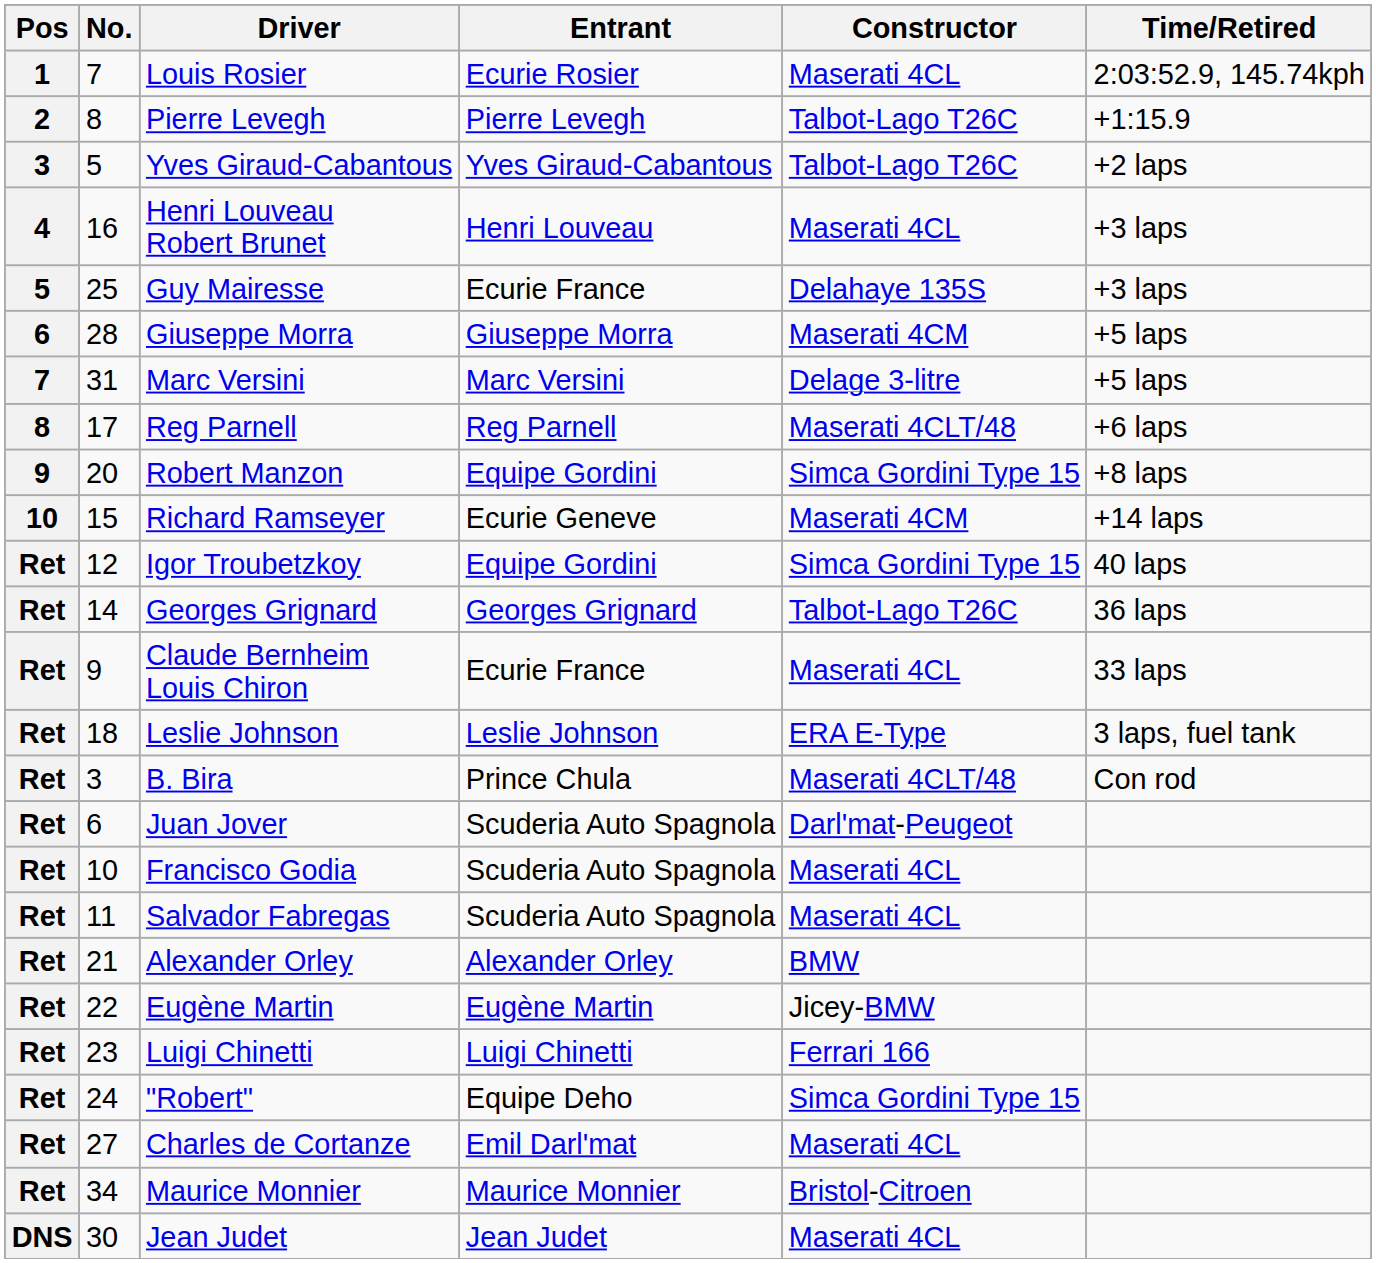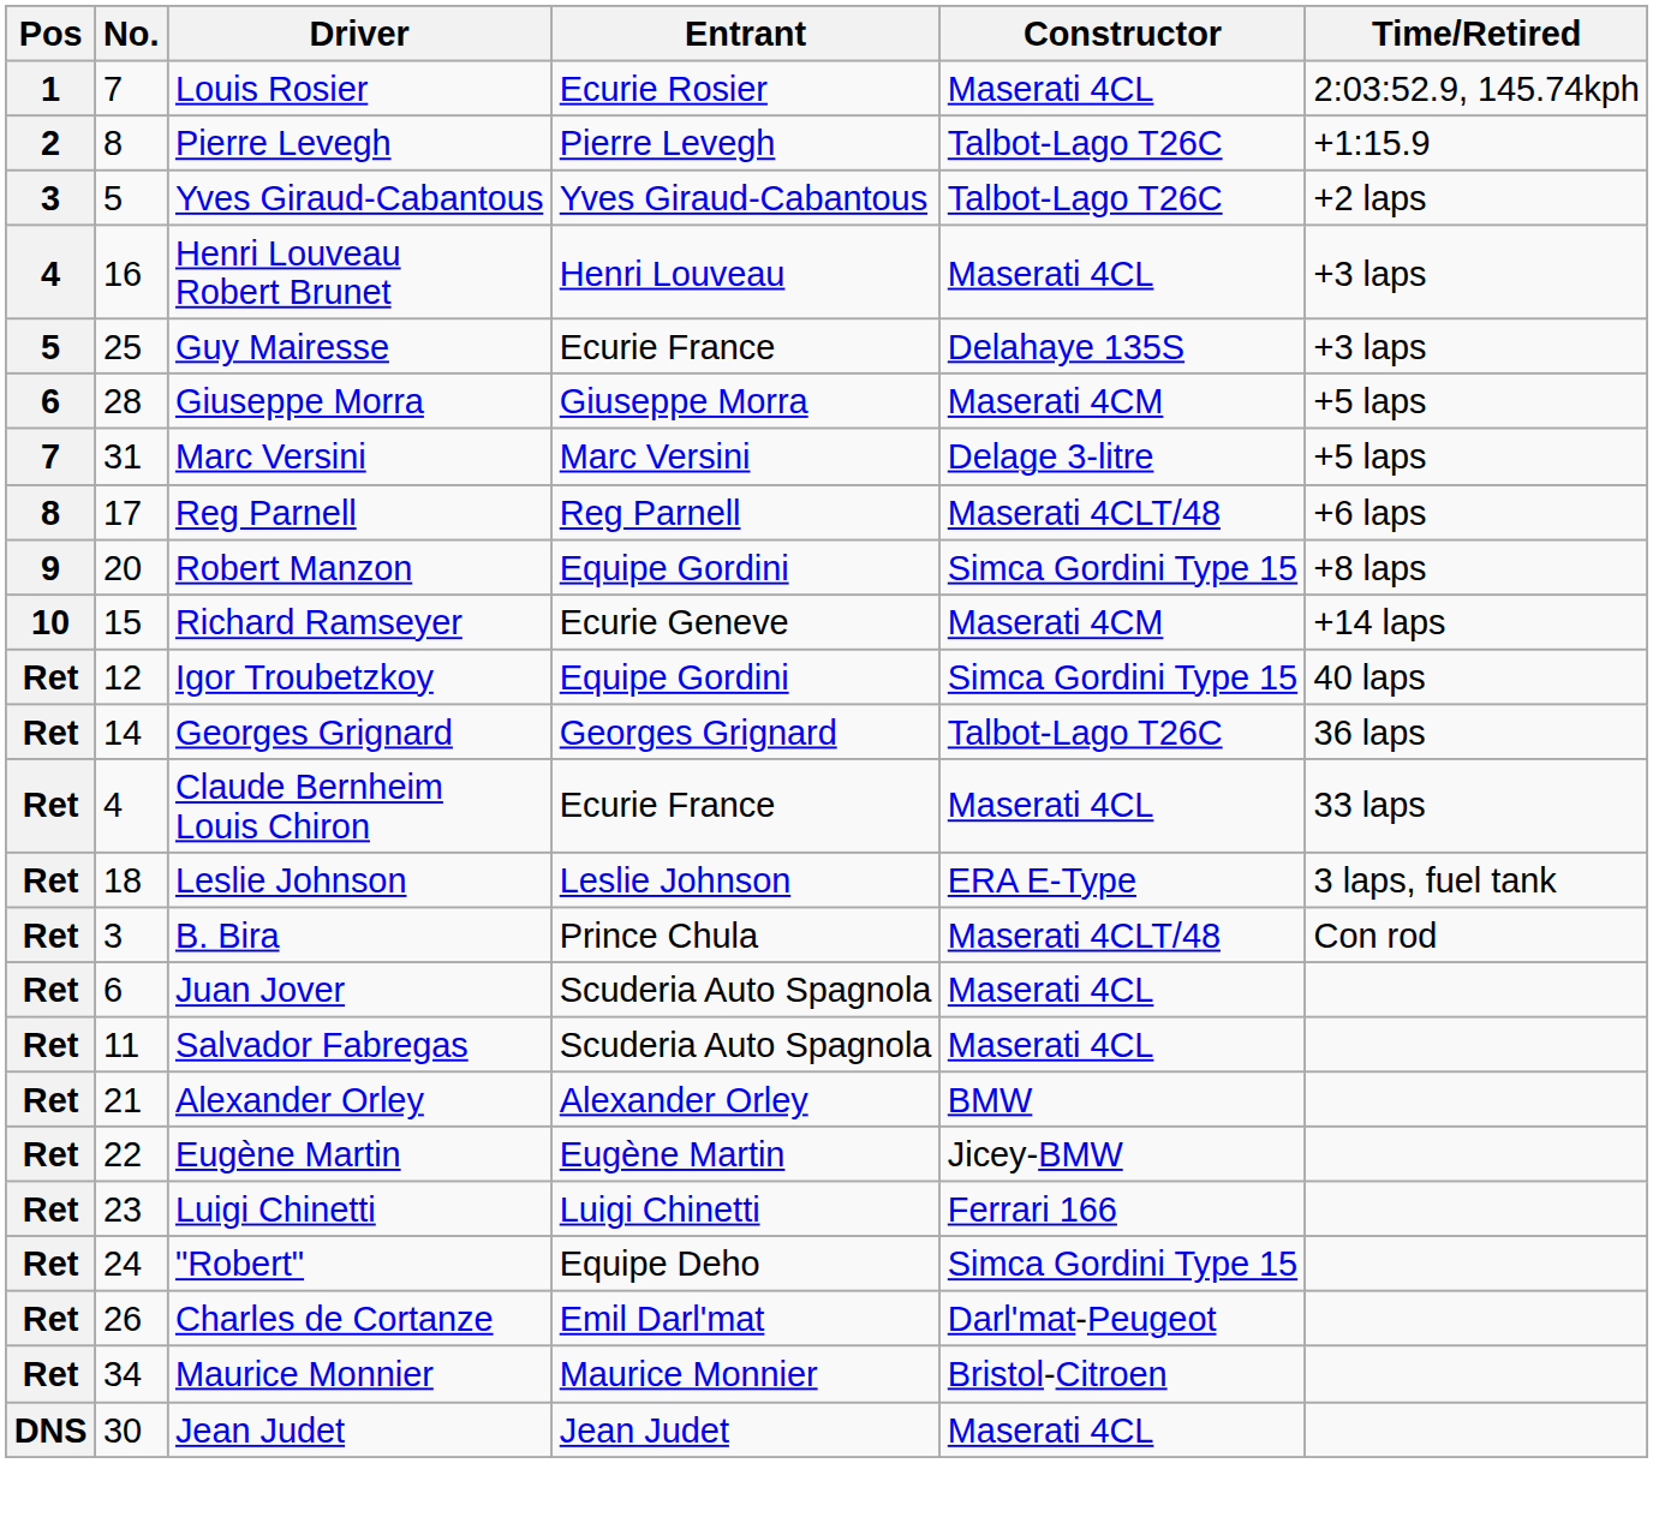 <table class="wikitable" style="font-size: 95%;">
 <tr>
 <th>Pos</th>
 <th>No.</th>
 <th>Driver</th>
 <th>Entrant</th>
 <th>Constructor</th>
 <th>Time/Retired</th>
 </tr>
 <tr>
 <th>1</th>
 <td>7</td>
 <td> <a href='#'>Louis Rosier</a></td>
 <td><a href='#'>Ecurie Rosier</a></td>
 <td><a href='#'>Maserati 4CL</a></td>
 <td>2:03:52.9, 145.74kph</td>
 </tr>
 <tr>
 <th>2</th>
 <td>8</td>
 <td> <a href='#'>Pierre Levegh</a></td>
 <td><a href='#'>Pierre Levegh</a></td>
 <td><a href='#'>Talbot-Lago T26C</a></td>
 <td>+1:15.9</td>
 </tr>
 <tr>
 <th>3</th>
 <td>5</td>
 <td> <a href='#'>Yves Giraud-Cabantous</a></td>
 <td><a href='#'>Yves Giraud-Cabantous</a></td>
 <td><a href='#'>Talbot-Lago T26C</a></td>
 <td>+2 laps</td>
 </tr>
 <tr>
 <th>4</th>
 <td>16</td>
 <td> <a href='#'>Henri Louveau</a><br> <a href='#'>Robert Brunet</a></td>
 <td><a href='#'>Henri Louveau</a></td>
 <td><a href='#'>Maserati 4CL</a></td>
 <td>+3 laps</td>
 </tr>
 <tr>
 <th>5</th>
 <td>25</td>
 <td> <a href='#'>Guy Mairesse</a></td>
 <td>Ecurie France</td>
 <td><a href='#'>Delahaye 135S</a></td>
 <td>+3 laps</td>
 </tr>
 <tr>
 <th>6</th>
 <td>28</td>
 <td> <a href='#'>Giuseppe Morra</a></td>
 <td><a href='#'>Giuseppe Morra</a></td>
 <td><a href='#'>Maserati 4CM</a></td>
 <td>+5 laps</td>
 </tr>
 <tr>
 <th>7</th>
 <td>31</td>
 <td> <a href='#'>Marc Versini</a></td>
 <td><a href='#'>Marc Versini</a></td>
 <td><a href='#'>Delage 3-litre</a></td>
 <td>+5 laps</td>
 </tr>
 <tr>
 <th>8</th>
 <td>17</td>
 <td> <a href='#'>Reg Parnell</a></td>
 <td><a href='#'>Reg Parnell</a></td>
 <td><a href='#'>Maserati 4CLT/48</a></td>
 <td>+6 laps</td>
 </tr>
 <tr>
 <th>9</th>
 <td>20</td>
 <td> <a href='#'>Robert Manzon</a></td>
 <td><a href='#'>Equipe Gordini</a></td>
 <td><a href='#'>Simca Gordini Type 15</a></td>
 <td>+8 laps</td>
 </tr>
 <tr>
 <th>10</th>
 <td>15</td>
 <td> <a href='#'>Richard Ramseyer</a></td>
 <td>Ecurie Geneve</td>
 <td><a href='#'>Maserati 4CM</a></td>
 <td>+14 laps</td>
 </tr>
 <tr>
 <th>Ret</th>
 <td>12</td>
 <td> <a href='#'>Igor Troubetzkoy</a></td>
 <td><a href='#'>Equipe Gordini</a></td>
 <td><a href='#'>Simca Gordini Type 15</a></td>
 <td>40 laps</td>
 </tr>
 <tr>
 <th>Ret</th>
 <td>14</td>
 <td> <a href='#'>Georges Grignard</a></td>
 <td><a href='#'>Georges Grignard</a></td>
 <td><a href='#'>Talbot-Lago T26C</a></td>
 <td>36 laps</td>
 </tr>
 <tr>
 <th>Ret</th>
-<td>9</td>
+<td>4</td>
 <td> <a href='#'>Claude Bernheim</a><br> <a href='#'>Louis Chiron</a></td>
 <td>Ecurie France</td>
 <td><a href='#'>Maserati 4CL</a></td>
 <td>33 laps</td>
 </tr>
 <tr>
 <th>Ret</th>
 <td>18</td>
 <td> <a href='#'>Leslie Johnson</a></td>
 <td><a href='#'>Leslie Johnson</a></td>
 <td><a href='#'>ERA E-Type</a></td>
 <td>3 laps, fuel tank</td>
 </tr>
 <tr>
 <th>Ret</th>
 <td>3</td>
 <td> <a href='#'>B. Bira</a></td>
 <td>Prince Chula</td>
 <td><a href='#'>Maserati 4CLT/48</a></td>
 <td>Con rod</td>
 </tr>
 <tr>
 <th>Ret</th>
 <td>6</td>
 <td> <a href='#'>Juan Jover</a></td>
-<td>Scuderia Auto Spagnola</td>
-<td><a href='#'>Darl'mat</a>-<a href='#'>Peugeot</a></td>
-<td></td>
-</tr>
-<tr>
-<th>Ret</th>
-<td>10</td>
-<td> <a href='#'>Francisco Godia</a></td>
 <td>Scuderia Auto Spagnola</td>
 <td><a href='#'>Maserati 4CL</a></td>
 <td></td>
 </tr>
 <tr>
 <th>Ret</th>
 <td>11</td>
 <td> <a href='#'>Salvador Fabregas</a></td>
 <td>Scuderia Auto Spagnola</td>
 <td><a href='#'>Maserati 4CL</a></td>
 <td></td>
 </tr>
 <tr>
 <th>Ret</th>
 <td>21</td>
 <td> <a href='#'>Alexander Orley</a></td>
 <td><a href='#'>Alexander Orley</a></td>
 <td><a href='#'>BMW</a></td>
 <td></td>
 </tr>
 <tr>
 <th>Ret</th>
 <td>22</td>
 <td> <a href='#'>Eugène Martin</a></td>
 <td><a href='#'>Eugène Martin</a></td>
 <td>Jicey-<a href='#'>BMW</a></td>
 <td></td>
 </tr>
 <tr>
 <th>Ret</th>
 <td>23</td>
 <td> <a href='#'>Luigi Chinetti</a></td>
 <td><a href='#'>Luigi Chinetti</a></td>
 <td><a href='#'>Ferrari 166</a></td>
 <td></td>
 </tr>
 <tr>
 <th>Ret</th>
 <td>24</td>
 <td> <a href='#'>"Robert"</a></td>
 <td>Equipe Deho</td>
 <td><a href='#'>Simca Gordini Type 15</a></td>
 <td></td>
 </tr>
 <tr>
 <th>Ret</th>
-<td>27</td>
+<td>26</td>
 <td> <a href='#'>Charles de Cortanze</a></td>
 <td><a href='#'>Emil Darl'mat</a></td>
-<td><a href='#'>Maserati 4CL</a></td>
+<td><a href='#'>Darl'mat</a>-<a href='#'>Peugeot</a></td>
 <td></td>
 </tr>
 <tr>
 <th>Ret</th>
 <td>34</td>
 <td> <a href='#'>Maurice Monnier</a></td>
 <td><a href='#'>Maurice Monnier</a></td>
 <td><a href='#'>Bristol</a>-<a href='#'>Citroen</a></td>
 <td></td>
 </tr>
 <tr>
 <th>DNS</th>
 <td>30</td>
 <td> <a href='#'>Jean Judet</a></td>
 <td><a href='#'>Jean Judet</a></td>
 <td><a href='#'>Maserati 4CL</a></td>
 <td></td>
 </tr>
 <tr>
 </tr>
 </table>
